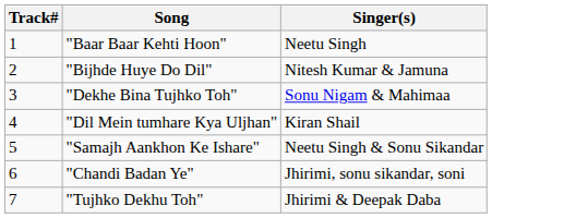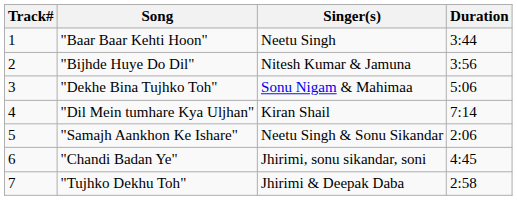 <table class="wikitable">
 <tr>
 <th>Track#</th>
 <th>Song</th>
 <th>Singer(s)</th>
+<th>Duration</th>
 </tr>
 <tr>
 <td>1</td>
 <td>"Baar Baar Kehti Hoon"</td>
 <td>Neetu Singh</td>
+<td>3:44</td>
 </tr>
 <tr>
 <td>2</td>
 <td>"Bijhde Huye Do Dil"</td>
 <td>Nitesh Kumar & Jamuna</td>
+<td>3:56</td>
 </tr>
 <tr>
 <td>3</td>
 <td>"Dekhe Bina Tujhko Toh"</td>
 <td><a href='#'>Sonu Nigam</a> & Mahimaa</td>
+<td>5:06</td>
 </tr>
 <tr>
 <td>4</td>
 <td>"Dil Mein tumhare Kya Uljhan"</td>
 <td>Kiran Shail</td>
+<td>7:14</td>
 </tr>
 <tr>
 <td>5</td>
 <td>"Samajh Aankhon Ke Ishare"</td>
 <td>Neetu Singh & Sonu Sikandar</td>
+<td>2:06</td>
 </tr>
 <tr>
 <td>6</td>
 <td>"Chandi Badan Ye"</td>
 <td>Jhirimi, sonu sikandar, soni</td>
+<td>4:45</td>
 </tr>
 <tr>
 <td>7</td>
 <td>"Tujhko Dekhu Toh"</td>
 <td>Jhirimi & Deepak Daba</td>
+<td>2:58</td>
 </tr>
 </table>
